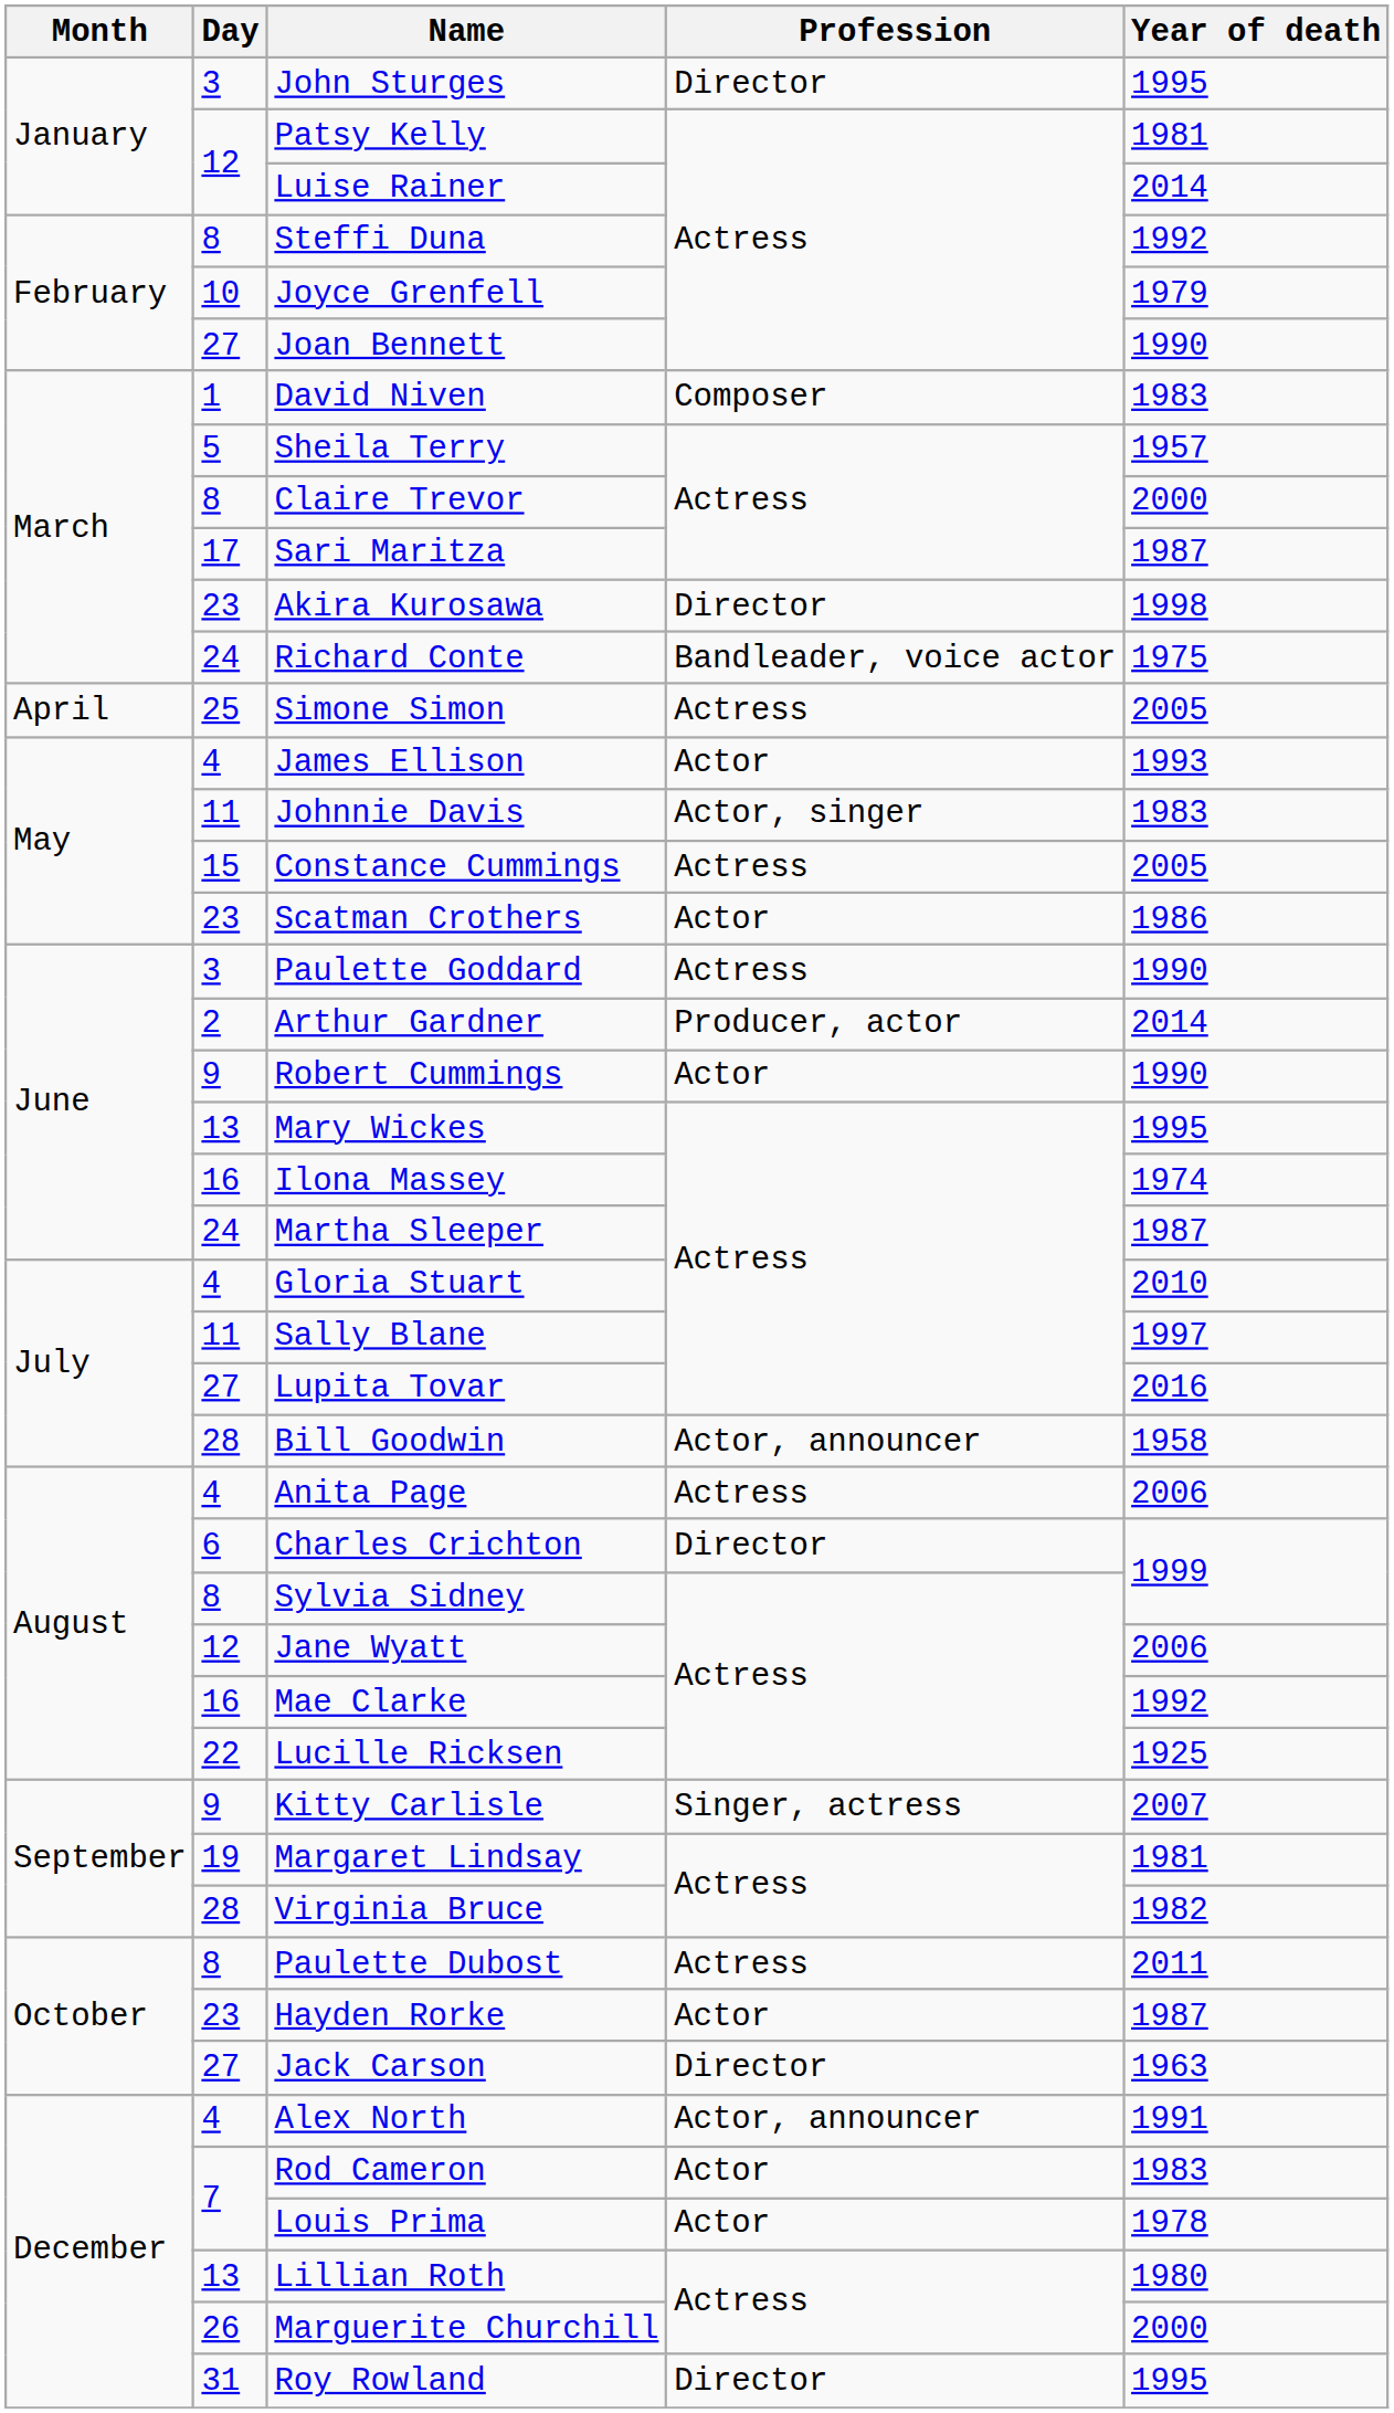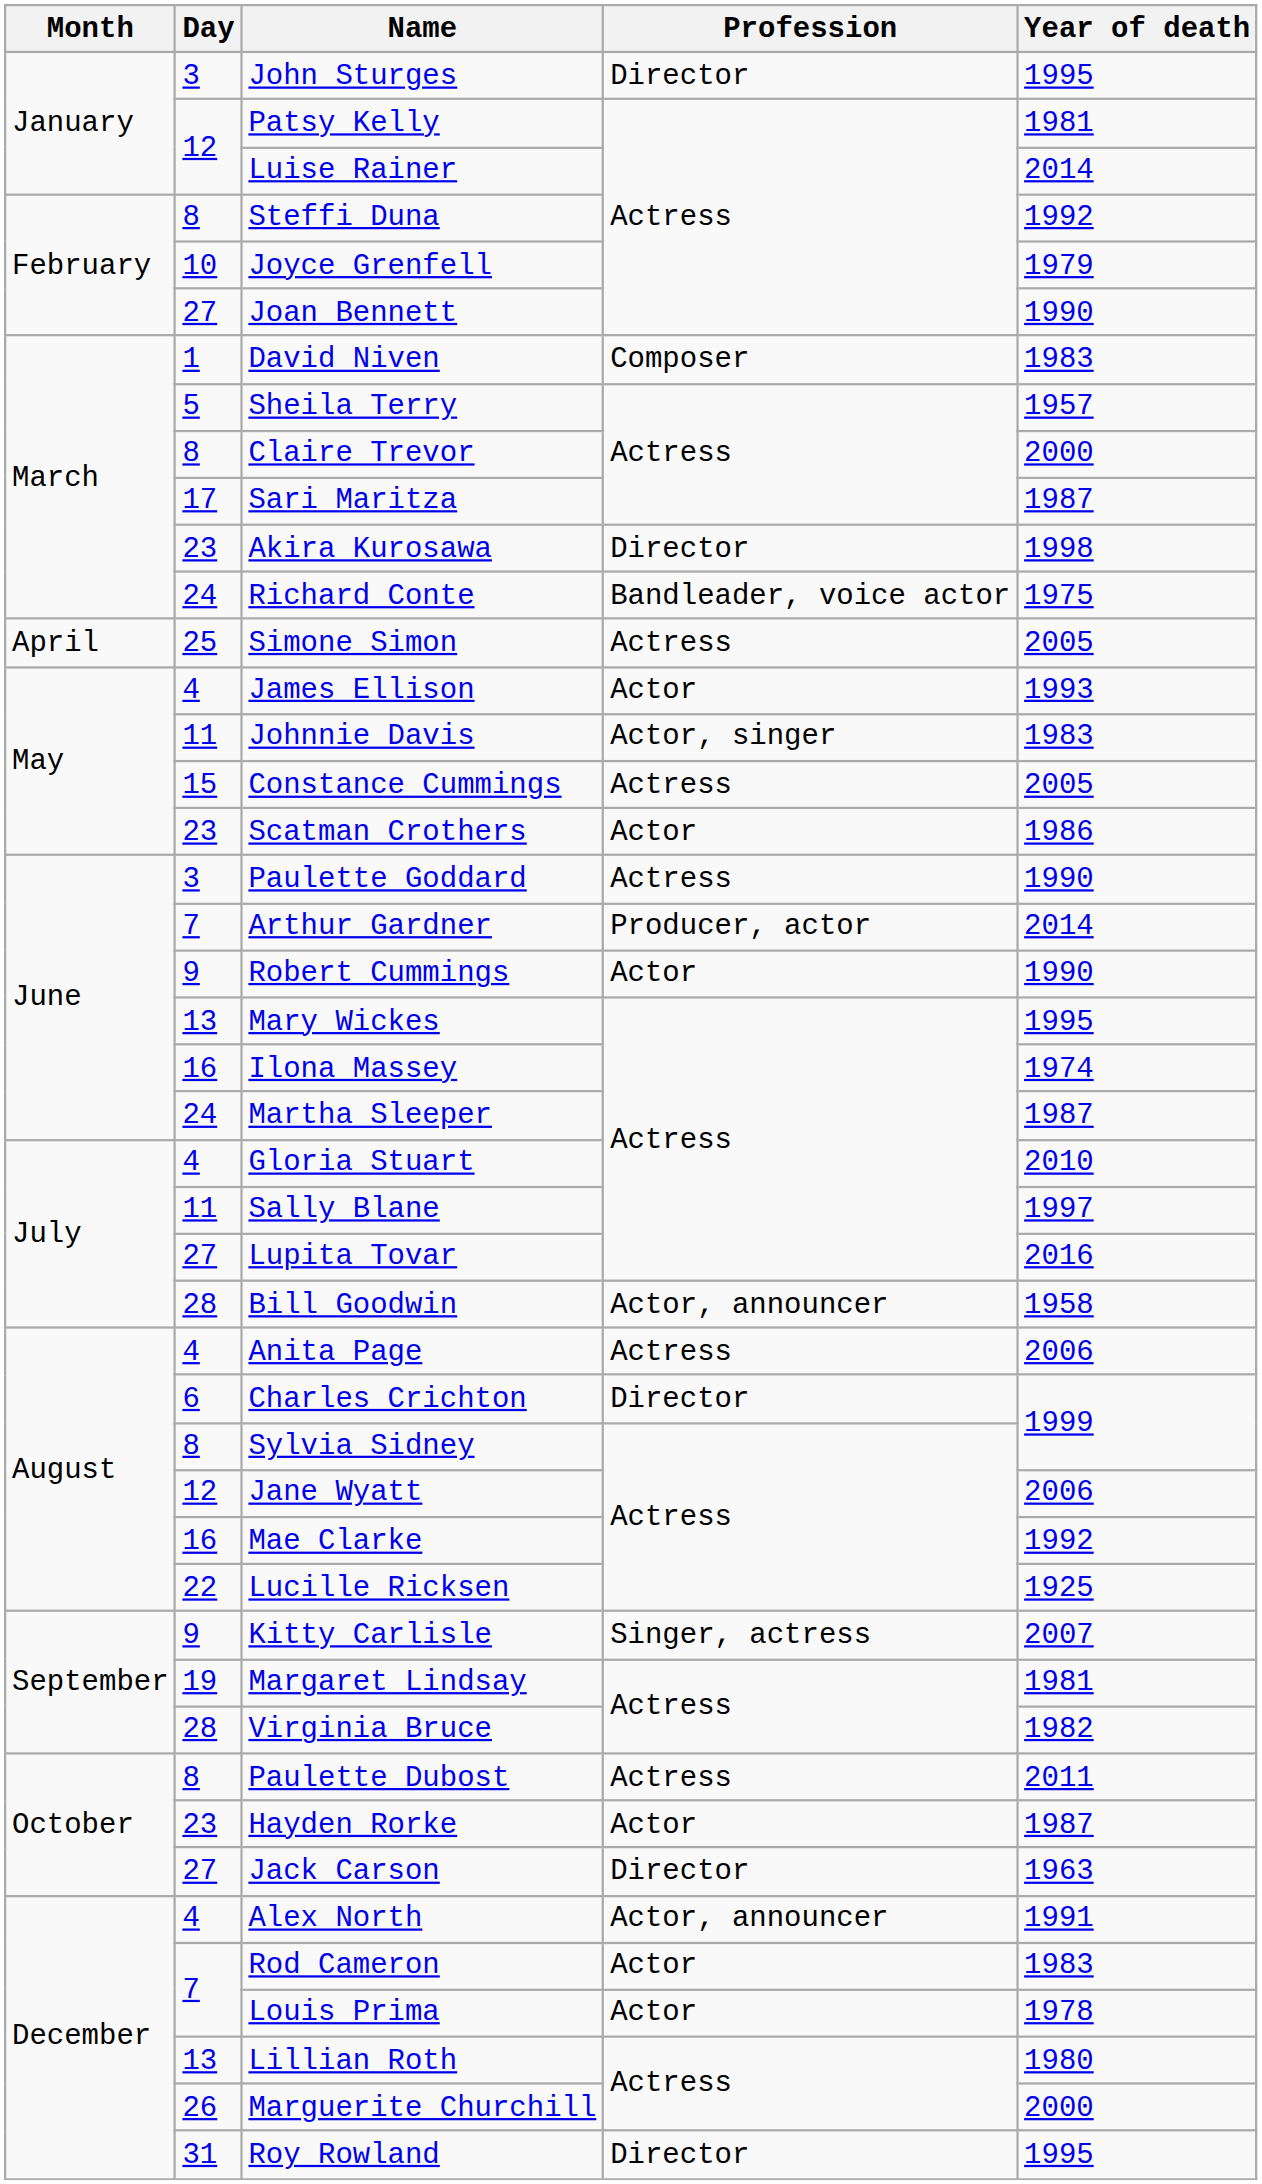 <table class="wikitable">
 <tr>
 <th>Month</th>
 <th>Day</th>
 <th>Name</th>
 <th>Profession</th>
 <th>Year of death</th>
 </tr>
 <tr>
 <td rowspan="3">January</td>
 <td><a href='#'>3</a></td>
 <td><a href='#'>John Sturges</a></td>
 <td>Director</td>
 <td><a href='#'>1995</a></td>
 </tr>
 <tr>
 <td rowspan="2"><a href='#'>12</a></td>
 <td><a href='#'>Patsy Kelly</a></td>
 <td rowspan="5">Actress</td>
 <td><a href='#'>1981</a></td>
 </tr>
 <tr>
 <td><a href='#'>Luise Rainer</a></td>
 <td><a href='#'>2014</a></td>
 </tr>
 <tr>
 <td rowspan="3">February</td>
 <td><a href='#'>8</a></td>
 <td><a href='#'>Steffi Duna</a></td>
 <td><a href='#'>1992</a></td>
 </tr>
 <tr>
 <td><a href='#'>10</a></td>
 <td><a href='#'>Joyce Grenfell</a></td>
 <td><a href='#'>1979</a></td>
 </tr>
 <tr>
 <td><a href='#'>27</a></td>
 <td><a href='#'>Joan Bennett</a></td>
 <td><a href='#'>1990</a></td>
 </tr>
 <tr>
 <td rowspan="6">March</td>
 <td><a href='#'>1</a></td>
 <td><a href='#'>David Niven</a></td>
 <td>Composer</td>
 <td><a href='#'>1983</a></td>
 </tr>
 <tr>
 <td><a href='#'>5</a></td>
 <td><a href='#'>Sheila Terry</a></td>
 <td rowspan="3">Actress</td>
 <td><a href='#'>1957</a></td>
 </tr>
 <tr>
 <td><a href='#'>8</a></td>
 <td><a href='#'>Claire Trevor</a></td>
 <td><a href='#'>2000</a></td>
 </tr>
 <tr>
 <td><a href='#'>17</a></td>
 <td><a href='#'>Sari Maritza</a></td>
 <td><a href='#'>1987</a></td>
 </tr>
 <tr>
 <td><a href='#'>23</a></td>
 <td><a href='#'>Akira Kurosawa</a></td>
 <td>Director</td>
 <td><a href='#'>1998</a></td>
 </tr>
 <tr>
 <td><a href='#'>24</a></td>
 <td><a href='#'>Richard Conte</a></td>
 <td>Bandleader, voice actor</td>
 <td><a href='#'>1975</a></td>
 </tr>
 <tr>
 <td>April</td>
 <td><a href='#'>25</a></td>
 <td><a href='#'>Simone Simon</a></td>
 <td>Actress</td>
 <td><a href='#'>2005</a></td>
 </tr>
 <tr>
 <td rowspan="4">May</td>
 <td><a href='#'>4</a></td>
 <td><a href='#'>James Ellison</a></td>
 <td>Actor</td>
 <td><a href='#'>1993</a></td>
 </tr>
 <tr>
 <td><a href='#'>11</a></td>
 <td><a href='#'>Johnnie Davis</a></td>
 <td>Actor, singer</td>
 <td><a href='#'>1983</a></td>
 </tr>
 <tr>
 <td><a href='#'>15</a></td>
 <td><a href='#'>Constance Cummings</a></td>
 <td>Actress</td>
 <td><a href='#'>2005</a></td>
 </tr>
 <tr>
 <td><a href='#'>23</a></td>
 <td><a href='#'>Scatman Crothers</a></td>
 <td>Actor</td>
 <td><a href='#'>1986</a></td>
 </tr>
 <tr>
 <td rowspan="6">June</td>
 <td><a href='#'>3</a></td>
 <td><a href='#'>Paulette Goddard</a></td>
 <td>Actress</td>
 <td><a href='#'>1990</a></td>
 </tr>
 <tr>
-<td><a href='#'>2</a></td>
+<td><a href='#'>7</a></td>
 <td><a href='#'>Arthur Gardner</a></td>
 <td>Producer, actor</td>
 <td><a href='#'>2014</a></td>
 </tr>
 <tr>
 <td><a href='#'>9</a></td>
 <td><a href='#'>Robert Cummings</a></td>
 <td>Actor</td>
 <td><a href='#'>1990</a></td>
 </tr>
 <tr>
 <td><a href='#'>13</a></td>
 <td><a href='#'>Mary Wickes</a></td>
 <td rowspan="6">Actress</td>
 <td><a href='#'>1995</a></td>
 </tr>
 <tr>
 <td><a href='#'>16</a></td>
 <td><a href='#'>Ilona Massey</a></td>
 <td><a href='#'>1974</a></td>
 </tr>
 <tr>
 <td><a href='#'>24</a></td>
 <td><a href='#'>Martha Sleeper</a></td>
 <td><a href='#'>1987</a></td>
 </tr>
 <tr>
 <td rowspan="4">July</td>
 <td><a href='#'>4</a></td>
 <td><a href='#'>Gloria Stuart</a></td>
 <td><a href='#'>2010</a></td>
 </tr>
 <tr>
 <td><a href='#'>11</a></td>
 <td><a href='#'>Sally Blane</a></td>
 <td><a href='#'>1997</a></td>
 </tr>
 <tr>
 <td><a href='#'>27</a></td>
 <td><a href='#'>Lupita Tovar</a></td>
 <td><a href='#'>2016</a></td>
 </tr>
 <tr>
 <td><a href='#'>28</a></td>
 <td><a href='#'>Bill Goodwin</a></td>
 <td>Actor, announcer</td>
 <td><a href='#'>1958</a></td>
 </tr>
 <tr>
 <td rowspan="6">August</td>
 <td><a href='#'>4</a></td>
 <td><a href='#'>Anita Page</a></td>
 <td>Actress</td>
 <td><a href='#'>2006</a></td>
 </tr>
 <tr>
 <td><a href='#'>6</a></td>
 <td><a href='#'>Charles Crichton</a></td>
 <td>Director</td>
 <td rowspan="2"><a href='#'>1999</a></td>
 </tr>
 <tr>
 <td><a href='#'>8</a></td>
 <td><a href='#'>Sylvia Sidney</a></td>
 <td rowspan="4">Actress</td>
 </tr>
 <tr>
 <td><a href='#'>12</a></td>
 <td><a href='#'>Jane Wyatt</a></td>
 <td><a href='#'>2006</a></td>
 </tr>
 <tr>
 <td><a href='#'>16</a></td>
 <td><a href='#'>Mae Clarke</a></td>
 <td><a href='#'>1992</a></td>
 </tr>
 <tr>
 <td><a href='#'>22</a></td>
 <td><a href='#'>Lucille Ricksen</a></td>
 <td><a href='#'>1925</a></td>
 </tr>
 <tr>
 <td rowspan="3">September</td>
 <td><a href='#'>9</a></td>
 <td><a href='#'>Kitty Carlisle</a></td>
 <td>Singer, actress</td>
 <td><a href='#'>2007</a></td>
 </tr>
 <tr>
 <td><a href='#'>19</a></td>
 <td><a href='#'>Margaret Lindsay</a></td>
 <td rowspan="2">Actress</td>
 <td><a href='#'>1981</a></td>
 </tr>
 <tr>
 <td><a href='#'>28</a></td>
 <td><a href='#'>Virginia Bruce</a></td>
 <td><a href='#'>1982</a></td>
 </tr>
 <tr>
 <td rowspan="3">October</td>
 <td><a href='#'>8</a></td>
 <td><a href='#'>Paulette Dubost</a></td>
 <td>Actress</td>
 <td><a href='#'>2011</a></td>
 </tr>
 <tr>
 <td><a href='#'>23</a></td>
 <td><a href='#'>Hayden Rorke</a></td>
 <td>Actor</td>
 <td><a href='#'>1987</a></td>
 </tr>
 <tr>
 <td><a href='#'>27</a></td>
 <td><a href='#'>Jack Carson</a></td>
 <td>Director</td>
 <td><a href='#'>1963</a></td>
 </tr>
 <tr>
 <td rowspan="6">December</td>
 <td><a href='#'>4</a></td>
 <td><a href='#'>Alex North</a></td>
 <td>Actor, announcer</td>
 <td><a href='#'>1991</a></td>
 </tr>
 <tr>
 <td rowspan="2"><a href='#'>7</a></td>
 <td><a href='#'>Rod Cameron</a></td>
 <td>Actor</td>
 <td><a href='#'>1983</a></td>
 </tr>
 <tr>
 <td><a href='#'>Louis Prima</a></td>
 <td>Actor</td>
 <td><a href='#'>1978</a></td>
 </tr>
 <tr>
 <td><a href='#'>13</a></td>
 <td><a href='#'>Lillian Roth</a></td>
 <td rowspan="2">Actress</td>
 <td><a href='#'>1980</a></td>
 </tr>
 <tr>
 <td><a href='#'>26</a></td>
 <td><a href='#'>Marguerite Churchill</a></td>
 <td><a href='#'>2000</a></td>
 </tr>
 <tr>
 <td><a href='#'>31</a></td>
 <td><a href='#'>Roy Rowland</a></td>
 <td>Director</td>
 <td><a href='#'>1995</a></td>
 </tr>
 </table>
